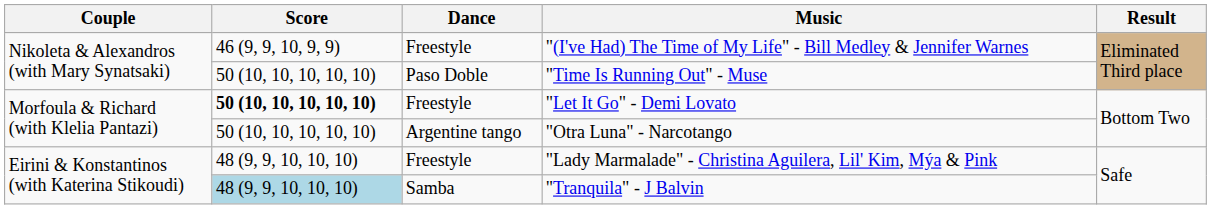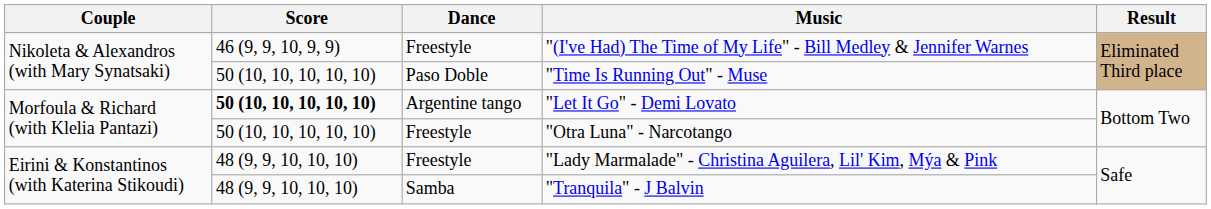 <table class="wikitable sortable" style="width:85%;">
 <tr>
 <th>Couple</th>
 <th>Score</th>
 <th>Dance</th>
 <th>Music</th>
 <th>Result</th>
 </tr>
 <tr>
 <td rowspan="2">Nikoleta & Alexandros<br>(with Mary Synatsaki)</td>
 <td>46 (9, 9, 10, 9, 9)</td>
 <td>Freestyle</td>
 <td>"<a href='#'>(I've Had) The Time of My Life</a>" - <a href='#'>Bill Medley</a> & <a href='#'>Jennifer Warnes</a></td>
 <td style="background:tan;" rowspan="2">Eliminated<br>Third place</td>
 </tr>
 <tr>
 <td>50 (10, 10, 10, 10, 10)</td>
 <td>Paso Doble</td>
 <td>"<a href='#'>Time Is Running Out</a>" - <a href='#'>Muse</a></td>
 </tr>
 <tr>
 <td rowspan="2">Morfoula & Richard<br>(with Klelia Pantazi)</td>
 <td><strong>50 (10, 10, 10, 10, 10)</strong></td>
-<td>Freestyle</td>
+<td>Argentine tango</td>
 <td>"<a href='#'>Let It Go</a>" - <a href='#'>Demi Lovato</a></td>
 <td rowspan="2">Bottom Two</td>
 </tr>
 <tr>
 <td>50 (10, 10, 10, 10, 10)</td>
-<td>Argentine tango</td>
+<td>Freestyle</td>
 <td>"Otra Luna" - Narcotango</td>
 </tr>
 <tr>
 <td rowspan="2">Eirini & Konstantinos<br>(with Katerina Stikoudi)</td>
 <td>48 (9, 9, 10, 10, 10)</td>
 <td>Freestyle</td>
 <td>"Lady Marmalade" - <a href='#'>Christina Aguilera</a>, <a href='#'>Lil' Kim</a>, <a href='#'>Mýa</a> & <a href='#'>Pink</a></td>
 <td rowspan="2">Safe</td>
 </tr>
 <tr>
-<td style="background: lightblue;">48 (9, 9, 10, 10, 10)</td>
+<td>48 (9, 9, 10, 10, 10)</td>
 <td>Samba</td>
 <td>"<a href='#'>Tranquila</a>" - <a href='#'>J Balvin</a></td>
 </tr>
 </table>
